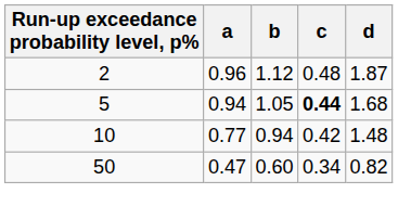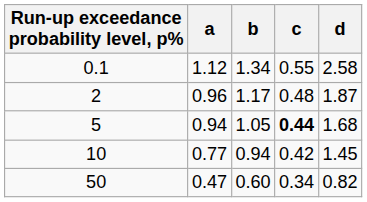 <table class="wikitable">
 <tr>
 <th>Run-up exceedance<br>probability level, p%</th>
 <th>a</th>
 <th>b</th>
 <th>c</th>
 <th>d</th>
 </tr>
 <tr>
+<td style="text-align:center;">0.1</td>
+<td>1.12</td>
+<td>1.34</td>
+<td>0.55</td>
+<td>2.58</td>
+</tr>
+<tr>
 <td style="text-align:center;">2</td>
 <td>0.96</td>
-<td>1.12</td>
+<td>1.17</td>
 <td>0.48</td>
 <td>1.87</td>
 </tr>
 <tr>
 <td style="text-align:center;">5</td>
 <td>0.94</td>
 <td>1.05</td>
 <td><strong>0.44</strong></td>
 <td>1.68</td>
 </tr>
 <tr>
 <td style="text-align:center;">10</td>
 <td>0.77</td>
 <td>0.94</td>
 <td>0.42</td>
-<td>1.48</td>
+<td>1.45</td>
 </tr>
 <tr>
 <td style="text-align:center;">50</td>
 <td>0.47</td>
 <td>0.60</td>
 <td>0.34</td>
 <td>0.82</td>
 </tr>
 </table>
